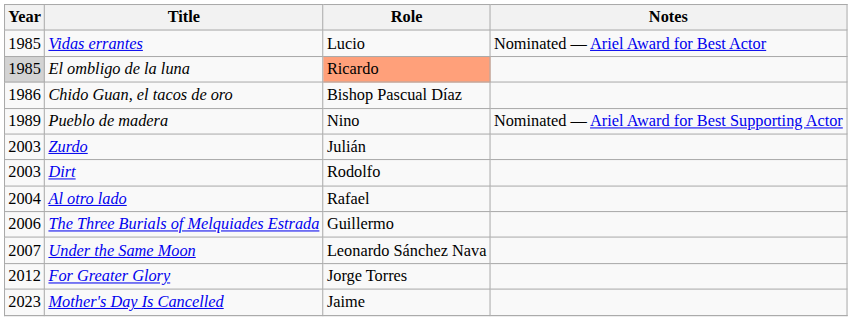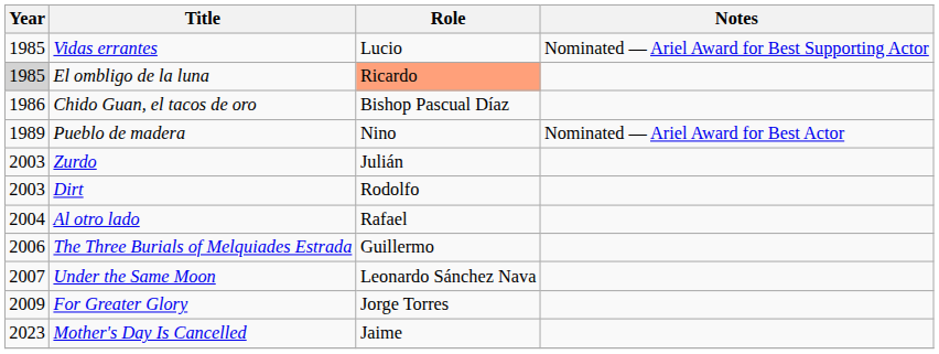 <table class="wikitable sortable">
 <tr>
 <th>Year</th>
 <th>Title</th>
 <th>Role</th>
 <th class="unsortable">Notes</th>
 </tr>
 <tr>
 <td>1985</td>
 <td><em><a href='#'>Vidas errantes</a></em></td>
 <td>Lucio</td>
-<td>Nominated — <a href='#'>Ariel Award for Best Actor</a></td>
+<td>Nominated — <a href='#'>Ariel Award for Best Supporting Actor</a></td>
 </tr>
 <tr>
 <td style="background: lightgrey;">1985</td>
 <td><em>El ombligo de la luna</em></td>
 <td style="background: lightsalmon;">Ricardo</td>
 <td></td>
 </tr>
 <tr>
 <td>1986</td>
 <td><em>Chido Guan, el tacos de oro</em></td>
 <td>Bishop Pascual Díaz</td>
 <td></td>
 </tr>
 <tr>
 <td>1989</td>
 <td><em>Pueblo de madera</em></td>
 <td>Nino</td>
-<td>Nominated — <a href='#'>Ariel Award for Best Supporting Actor</a></td>
+<td>Nominated — <a href='#'>Ariel Award for Best Actor</a></td>
 </tr>
 <tr>
 <td>2003</td>
 <td><em><a href='#'>Zurdo</a></em></td>
 <td>Julián</td>
 <td></td>
 </tr>
 <tr>
 <td>2003</td>
 <td><em><a href='#'>Dirt</a></em></td>
 <td>Rodolfo</td>
 <td></td>
 </tr>
 <tr>
 <td>2004</td>
 <td><em><a href='#'>Al otro lado</a></em></td>
 <td>Rafael</td>
 <td></td>
 </tr>
 <tr>
 <td>2006</td>
 <td><em><a href='#'>The Three Burials of Melquiades Estrada</a></em></td>
 <td>Guillermo</td>
 <td></td>
 </tr>
 <tr>
 <td>2007</td>
 <td><em><a href='#'>Under the Same Moon</a></em></td>
 <td>Leonardo Sánchez Nava</td>
 <td></td>
 </tr>
 <tr>
-<td>2012</td>
+<td>2009</td>
 <td><em><a href='#'>For Greater Glory</a></em></td>
 <td>Jorge Torres</td>
 <td></td>
 </tr>
 <tr>
 <td>2023</td>
 <td><em><a href='#'>Mother's Day Is Cancelled</a></em></td>
 <td>Jaime</td>
 <td></td>
 </tr>
 <tr>
 </tr>
 </table>
